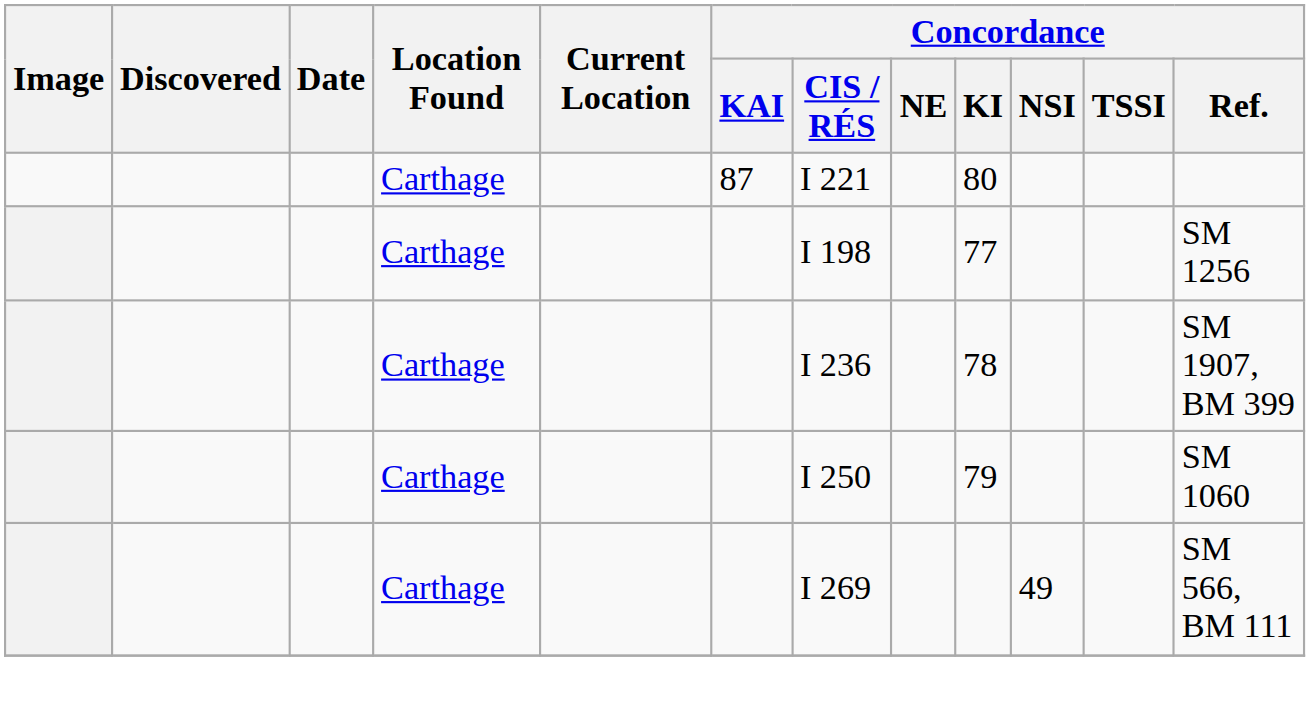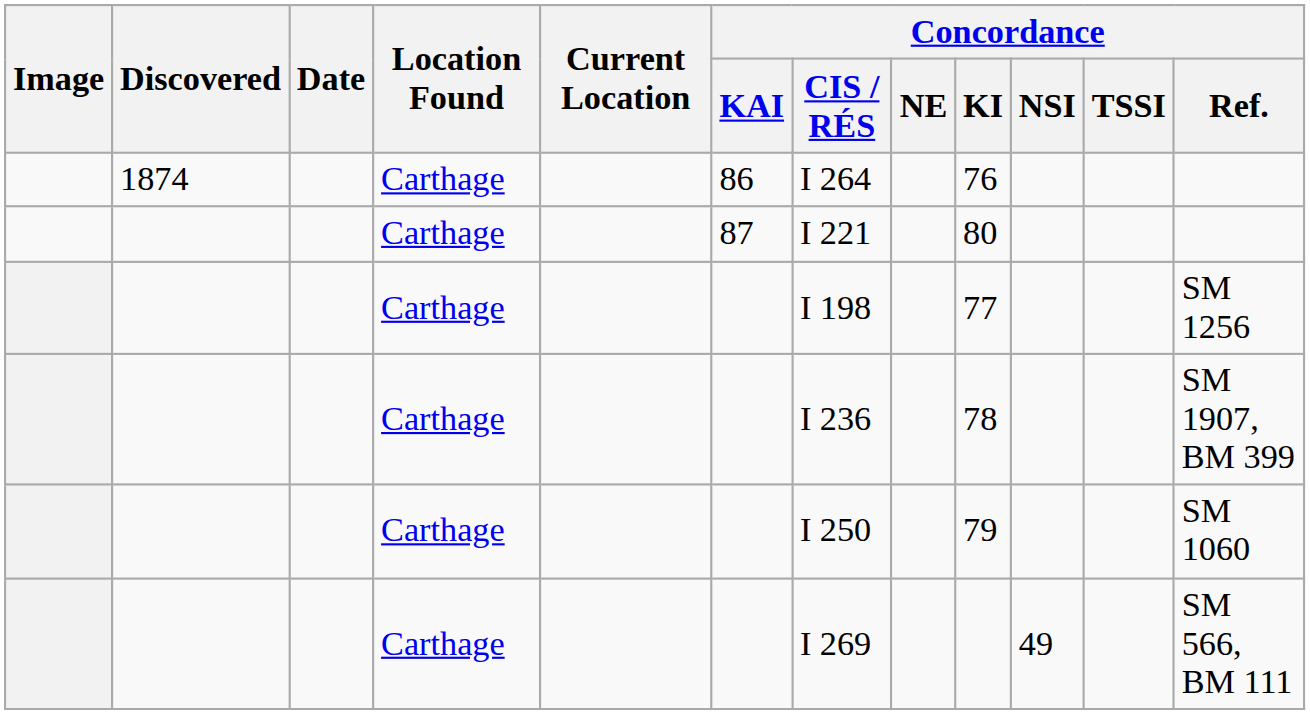 <table class="wikitable sortable">
 <tr>
 <th rowspan="2">Image</th>
 <th rowspan="2">Discovered</th>
 <th rowspan="2">Date</th>
 <th rowspan="2">Location Found</th>
 <th rowspan="2">Current Location</th>
 <th colspan="7"><a href='#'>Concordance</a></th>
 </tr>
 <tr>
 <th><a href='#'>KAI</a></th>
 <th><a href='#'>CIS / RÉS</a></th>
 <th>NE</th>
 <th>KI</th>
 <th>NSI</th>
 <th>TSSI</th>
 <th>Ref.</th>
+</tr>
+<tr>
+<td></td>
+<td>1874</td>
+<td></td>
+<td><a href='#'>Carthage</a></td>
+<td></td>
+<td>86</td>
+<td>I 264</td>
+<td></td>
+<td>76</td>
+<td></td>
+<td></td>
+<td></td>
 </tr>
 <tr>
 <td></td>
 <td></td>
 <td></td>
 <td><a href='#'>Carthage</a></td>
 <td></td>
 <td>87</td>
 <td>I 221</td>
 <td></td>
 <td>80</td>
 <td></td>
 <td></td>
 <td></td>
 </tr>
 <tr>
 <th></th>
 <td></td>
 <td></td>
 <td><a href='#'>Carthage</a></td>
 <td></td>
 <td></td>
 <td>I 198</td>
 <td></td>
 <td>77</td>
 <td></td>
 <td></td>
 <td>SM 1256</td>
 </tr>
 <tr>
 <th></th>
 <td></td>
 <td></td>
 <td><a href='#'>Carthage</a></td>
 <td></td>
 <td></td>
 <td>I 236</td>
 <td></td>
 <td>78</td>
 <td></td>
 <td></td>
 <td>SM 1907, BM 399</td>
 </tr>
 <tr>
 <th></th>
 <td></td>
 <td></td>
 <td><a href='#'>Carthage</a></td>
 <td></td>
 <td></td>
 <td>I 250</td>
 <td></td>
 <td>79</td>
 <td></td>
 <td></td>
 <td>SM 1060</td>
 </tr>
 <tr>
 <th></th>
 <td></td>
 <td></td>
 <td><a href='#'>Carthage</a></td>
 <td></td>
 <td></td>
 <td>I 269</td>
 <td></td>
 <td></td>
 <td>49</td>
 <td></td>
 <td>SM 566, BM 111</td>
 </tr>
 <tr>
 </tr>
 </table>
